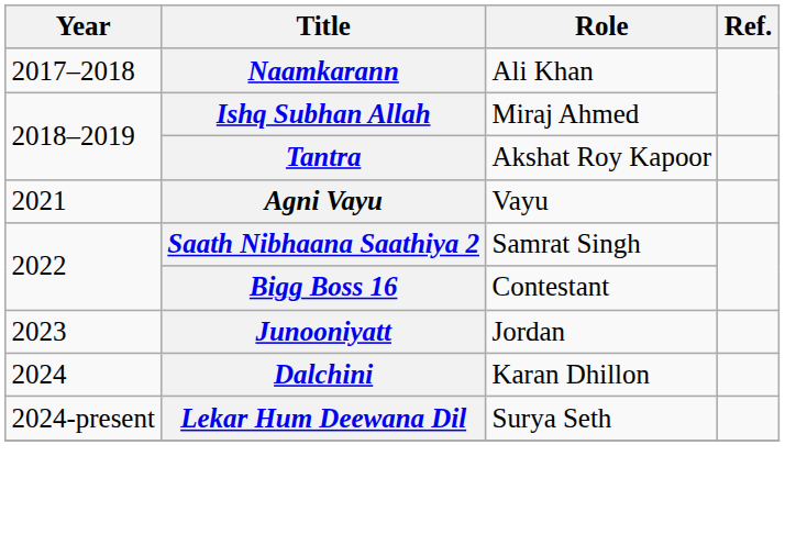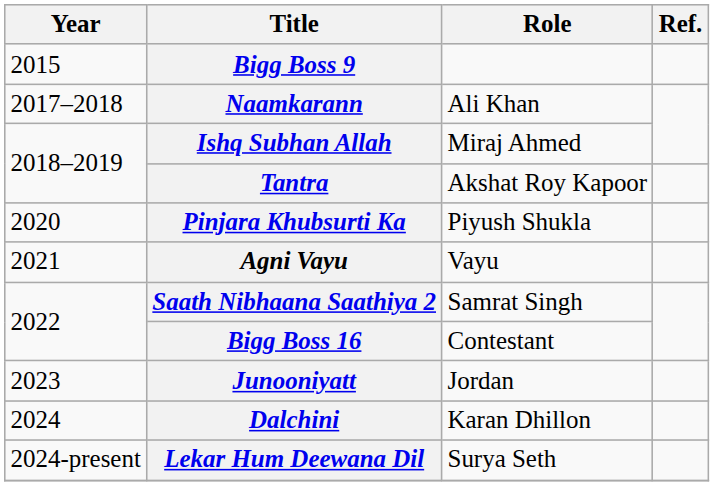 <table class="wikitable sortable">
 <tr>
 <th>Year</th>
 <th>Title</th>
 <th>Role</th>
 <th>Ref.</th>
+</tr>
+<tr>
+<td>2015</td>
+<th><em><a href='#'>Bigg Boss 9</a></em></th>
+<td></td>
+<td></td>
 </tr>
 <tr>
 <td>2017–2018</td>
 <th><em><a href='#'>Naamkarann</a></em></th>
 <td>Ali Khan</td>
 <td rowspan='2'></td>
 </tr>
 <tr>
 <td rowspan='2'>2018–2019</td>
 <th><em><a href='#'>Ishq Subhan Allah</a></em></th>
 <td>Miraj Ahmed</td>
 </tr>
 <tr>
 <th><em><a href='#'>Tantra</a></em></th>
 <td>Akshat Roy Kapoor</td>
+<td></td>
+</tr>
+<tr>
+<td>2020</td>
+<th><em><a href='#'>Pinjara Khubsurti Ka</a></em></th>
+<td>Piyush Shukla</td>
 <td></td>
 </tr>
 <tr>
 <td>2021</td>
 <th><em>Agni Vayu</em></th>
 <td>Vayu</td>
 <td></td>
 </tr>
 <tr>
 <td rowspan='2'>2022</td>
 <th><em><a href='#'>Saath Nibhaana Saathiya 2</a></em></th>
 <td>Samrat Singh</td>
 <td rowspan='2'></td>
 </tr>
 <tr>
 <th><em><a href='#'>Bigg Boss 16</a></em></th>
 <td>Contestant</td>
 </tr>
 <tr>
 <td>2023</td>
 <th><em><a href='#'>Junooniyatt</a></em></th>
 <td>Jordan</td>
 <td></td>
 </tr>
 <tr>
 <td>2024</td>
 <th><em><a href='#'>Dalchini</a></em></th>
 <td>Karan Dhillon</td>
 <td></td>
 </tr>
 <tr>
 <td>2024-present</td>
 <th><em><a href='#'>Lekar Hum Deewana Dil</a></em></th>
 <td>Surya Seth</td>
 <td></td>
 </tr>
 <tr>
 </tr>
 </table>
